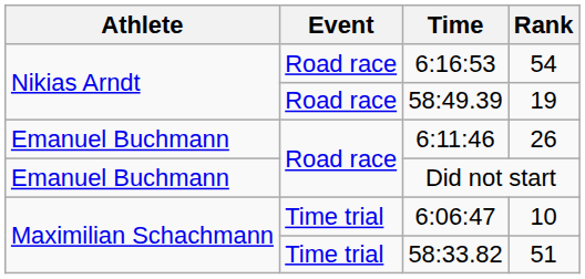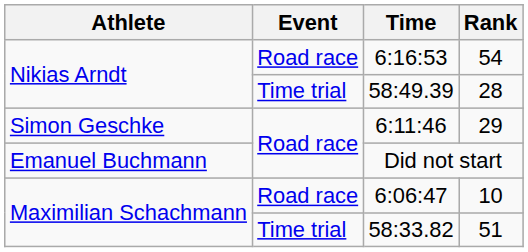 <table class="wikitable" style="font-size:90%">
 <tr>
 <th>Athlete</th>
 <th>Event</th>
 <th>Time</th>
 <th>Rank</th>
 </tr>
 <tr align=center>
 <td align=left rowspan=2><a href='#'>Nikias Arndt</a></td>
 <td align=left><a href='#'>Road race</a></td>
 <td>6:16:53</td>
 <td>54</td>
 </tr>
 <tr align=center>
-<td align=left><a href='#'>Road race</a></td>
+<td align=left><a href='#'>Time trial</a></td>
 <td>58:49.39</td>
-<td>19</td>
+<td>28</td>
 </tr>
 <tr align=center>
-<td align=left><a href='#'>Emanuel Buchmann</a></td>
+<td align=left><a href='#'>Simon Geschke</a></td>
 <td align=left rowspan=2><a href='#'>Road race</a></td>
 <td>6:11:46</td>
-<td>26</td>
+<td>29</td>
 </tr>
 <tr align=center>
 <td align=left><a href='#'>Emanuel Buchmann</a></td>
 <td colspan=2>Did not start</td>
 </tr>
 <tr align=center>
 <td align=left rowspan=2><a href='#'>Maximilian Schachmann</a></td>
-<td align=left><a href='#'>Time trial</a></td>
+<td align=left><a href='#'>Road race</a></td>
 <td>6:06:47</td>
 <td>10</td>
 </tr>
 <tr align=center>
 <td align=left><a href='#'>Time trial</a></td>
 <td>58:33.82</td>
 <td>51</td>
 </tr>
 </table>
